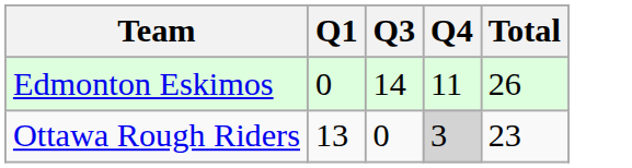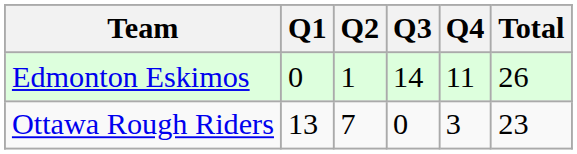 <table class="wikitable">
 <tr>
 <th>Team</th>
 <th>Q1</th>
+<th>Q2</th>
 <th>Q3</th>
 <th>Q4</th>
 <th>Total</th>
 </tr>
 <tr style="background-color:#ddffdd">
 <td><a href='#'>Edmonton Eskimos</a></td>
 <td>0</td>
+<td>1</td>
 <td>14</td>
 <td>11</td>
 <td>26</td>
 </tr>
 <tr>
 <td><a href='#'>Ottawa Rough Riders</a></td>
 <td>13</td>
+<td>7</td>
 <td>0</td>
-<td style="background: lightgrey;">3</td>
+<td>3</td>
 <td>23</td>
 </tr>
 </table>
